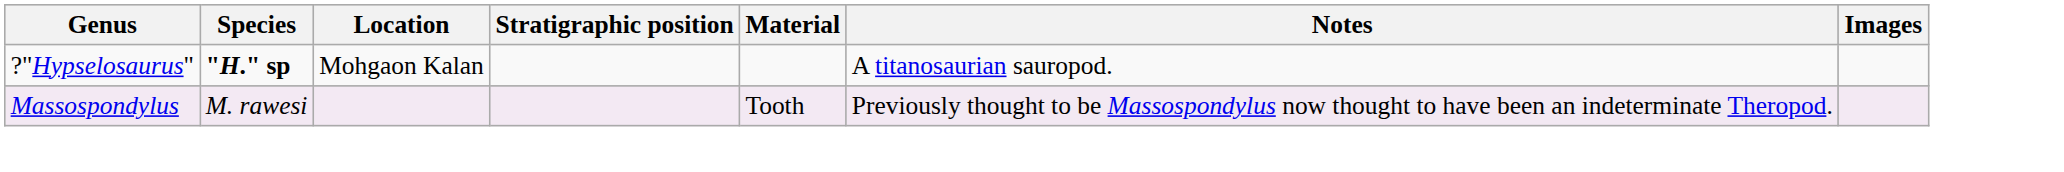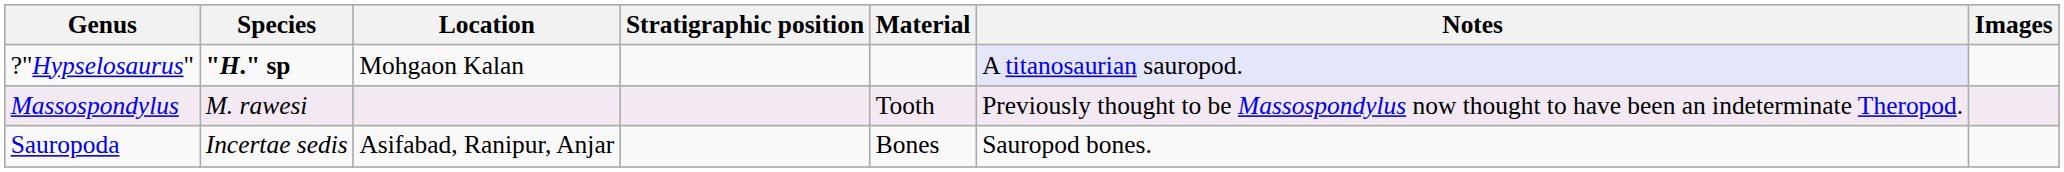 <table class="wikitable" align="center">
 <tr>
 <th>Genus</th>
 <th>Species</th>
 <th>Location</th>
 <th>Stratigraphic position</th>
 <th>Material</th>
 <th>Notes</th>
 <th>Images</th>
 </tr>
 <tr>
 <td>?"<em><a href='#'>Hypselosaurus</a></em>"</td>
 <td><strong>"<em>H</em>." sp</strong></td>
 <td>Mohgaon Kalan</td>
 <td></td>
 <td></td>
-<td>A <a href='#'>titanosaurian</a> sauropod.</td>
+<td style="background: lavender;">A <a href='#'>titanosaurian</a> sauropod.</td>
 <td></td>
 </tr>
 <tr>
 <td style="background:#f3e9f3;"><em><a href='#'>Massospondylus</a></em></td>
 <td style="background:#f3e9f3;"><em>M. rawesi</em></td>
 <td style="background:#f3e9f3;"></td>
 <td style="background:#f3e9f3;"></td>
 <td style="background:#f3e9f3;">Tooth</td>
 <td style="background:#f3e9f3;">Previously thought to be <em><a href='#'>Massospondylus</a></em> now thought to have been an indeterminate <a href='#'>Theropod</a>.</td>
 <td style="background:#f3e9f3;"></td>
 </tr>
+<tr>
+<td><a href='#'>Sauropoda</a></td>
+<td><em>Incertae sedis</em></td>
+<td>Asifabad, Ranipur, Anjar</td>
+<td></td>
+<td>Bones</td>
+<td>Sauropod bones.</td>
+<td></td>
+</tr>
 </table>
